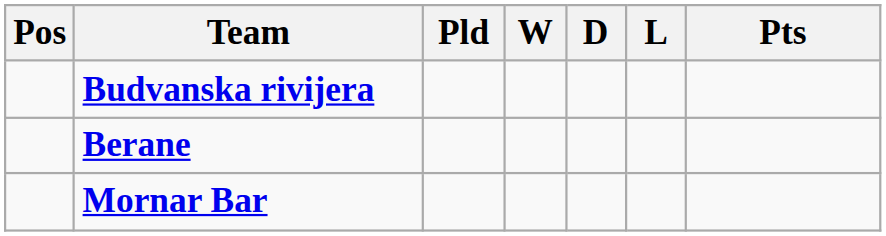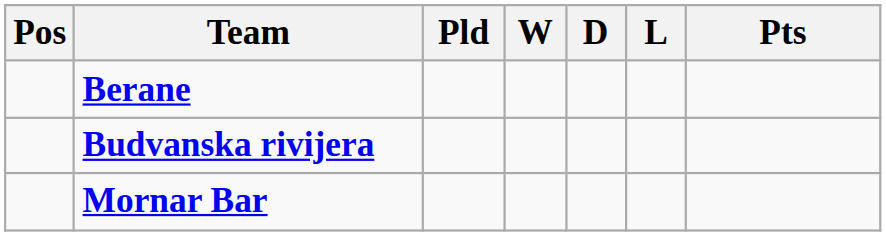 <table class="wikitable">
 <tr>
 <th>Pos</th>
 <th width="150">Team</th>
 <th width="30">Pld</th>
 <th width="20">W</th>
 <th width="20">D</th>
 <th width="20">L</th>
 <th width="80">Pts</th>
 </tr>
 <tr>
 <td></td>
-<td><strong><a href='#'>Budvanska rivijera</a></strong></td>
+<td><strong><a href='#'>Berane</a></strong></td>
 <td></td>
 <td></td>
 <td></td>
 <td></td>
 <td></td>
 </tr>
 <tr>
 <td></td>
-<td><strong><a href='#'>Berane</a></strong></td>
+<td><strong><a href='#'>Budvanska rivijera</a></strong></td>
 <td></td>
 <td></td>
 <td></td>
 <td></td>
 <td></td>
 </tr>
 <tr>
 <td></td>
 <td><strong><a href='#'>Mornar Bar</a></strong></td>
 <td></td>
 <td></td>
 <td></td>
 <td></td>
 <td></td>
 </tr>
 </table>
